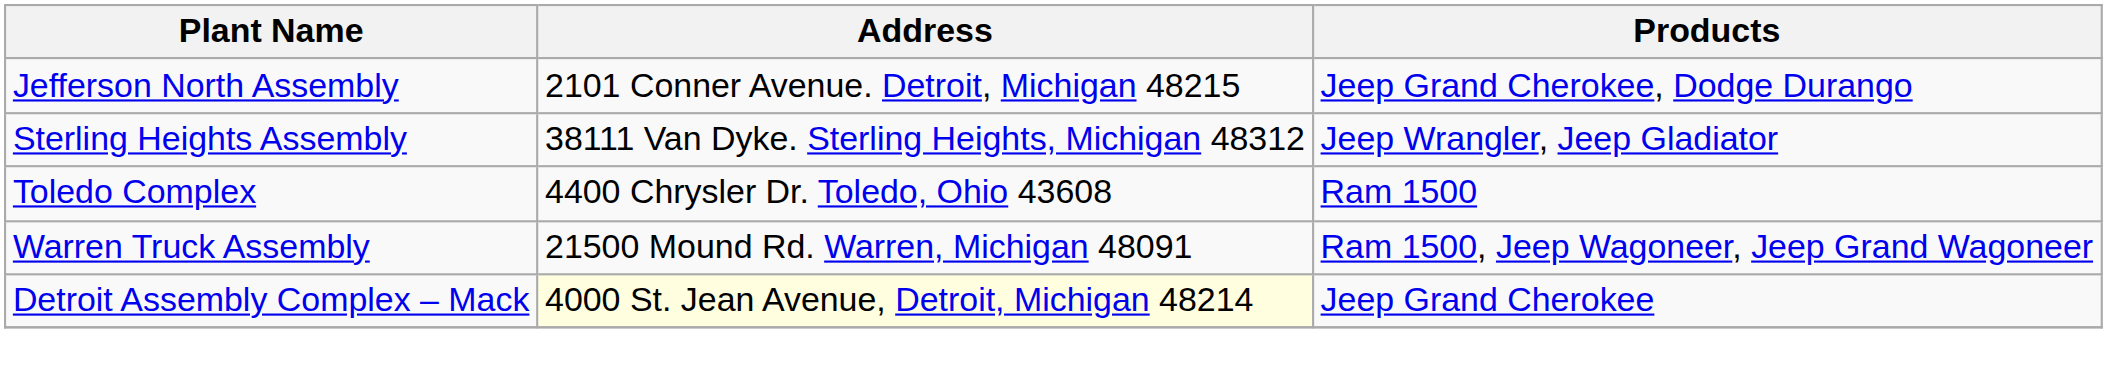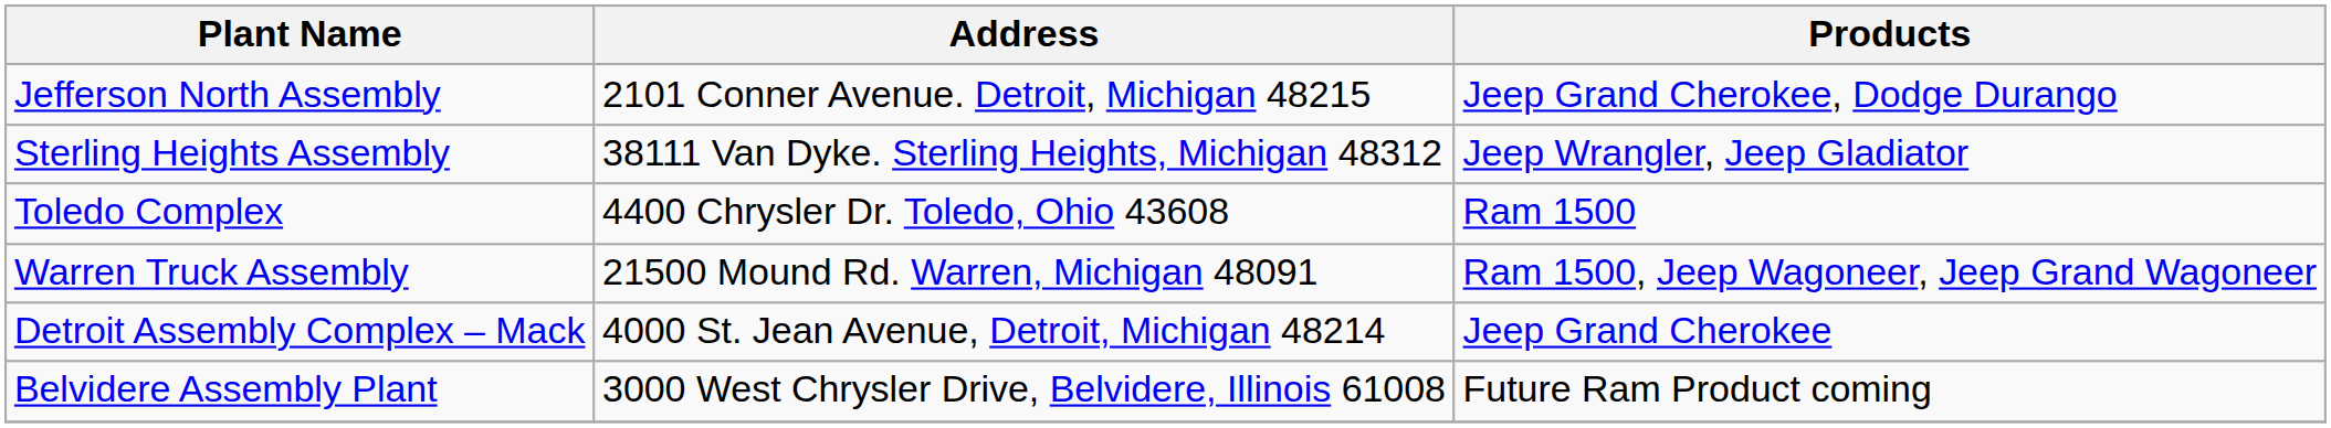 <table class="wikitable">
 <tr>
 <th>Plant Name</th>
 <th>Address</th>
 <th>Products</th>
 </tr>
 <tr --->
 <td><a href='#'>Jefferson North Assembly</a></td>
 <td>2101 Conner Avenue. <a href='#'>Detroit</a>, <a href='#'>Michigan</a> 48215</td>
 <td><a href='#'>Jeep Grand Cherokee</a>, <a href='#'>Dodge Durango</a></td>
 </tr>
 <tr -->
 <td><a href='#'>Sterling Heights Assembly</a></td>
 <td>38111 Van Dyke. <a href='#'>Sterling Heights, Michigan</a> 48312</td>
 <td><a href='#'>Jeep Wrangler</a>, <a href='#'>Jeep Gladiator</a></td>
 </tr>
 <tr --->
 <td><a href='#'>Toledo Complex</a></td>
 <td>4400 Chrysler Dr. <a href='#'>Toledo, Ohio</a> 43608</td>
 <td><a href='#'>Ram 1500</a></td>
 </tr>
 <tr --->
 <td><a href='#'>Warren Truck Assembly</a></td>
 <td>21500 Mound Rd. <a href='#'>Warren, Michigan</a> 48091</td>
 <td><a href='#'>Ram 1500</a>, <a href='#'>Jeep Wagoneer</a>, <a href='#'>Jeep Grand Wagoneer</a></td>
 </tr>
 <tr --->
 <td><a href='#'>Detroit Assembly Complex – Mack</a></td>
-<td style="background: lightyellow;">4000 St. Jean Avenue, <a href='#'>Detroit, Michigan</a> 48214</td>
+<td>4000 St. Jean Avenue, <a href='#'>Detroit, Michigan</a> 48214</td>
 <td><a href='#'>Jeep Grand Cherokee</a></td>
+</tr>
+<tr --->
+<td><a href='#'>Belvidere Assembly Plant</a></td>
+<td>3000 West Chrysler Drive, <a href='#'>Belvidere, Illinois</a> 61008</td>
+<td>Future Ram Product coming</td>
 </tr>
 <tr --->
 </tr>
 </table>
